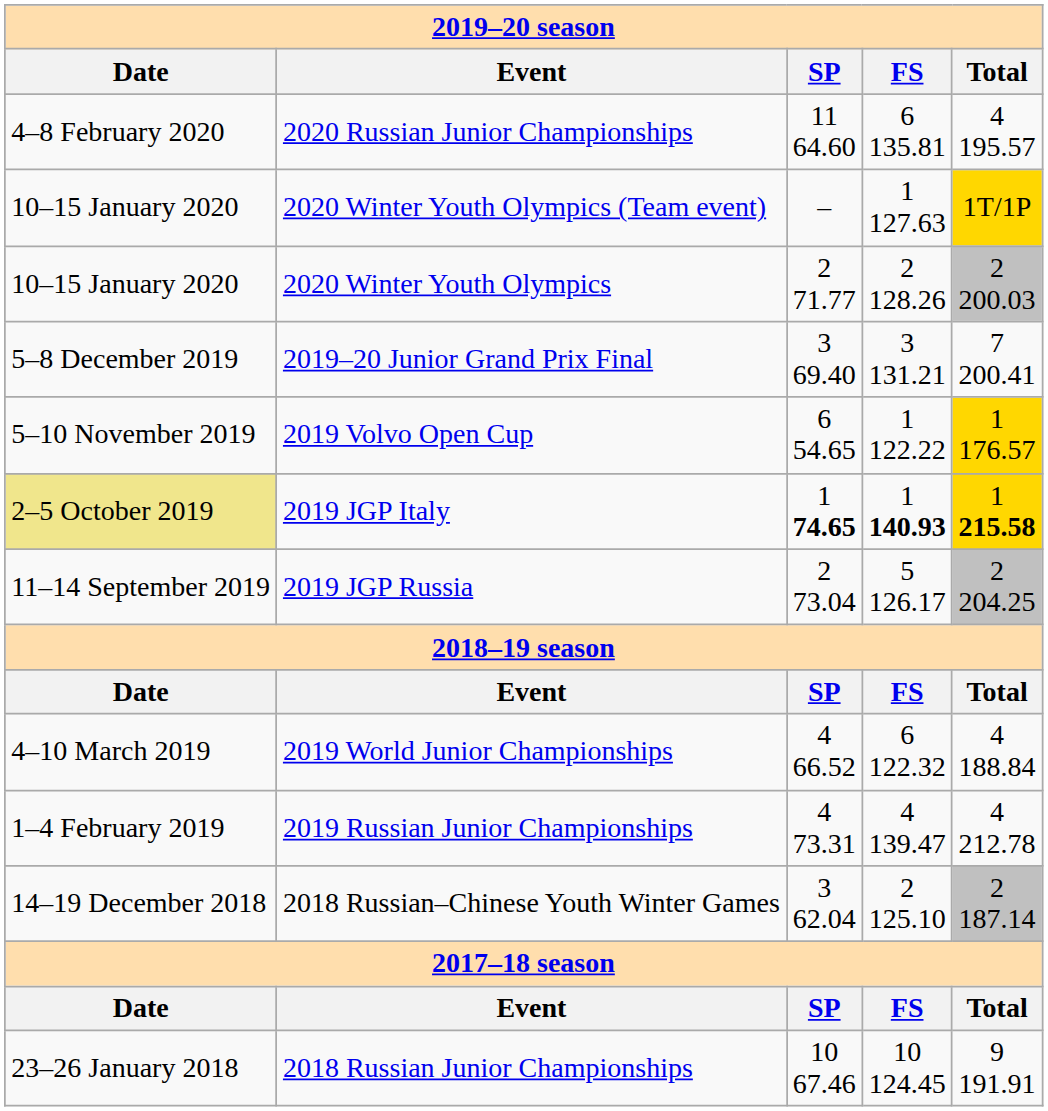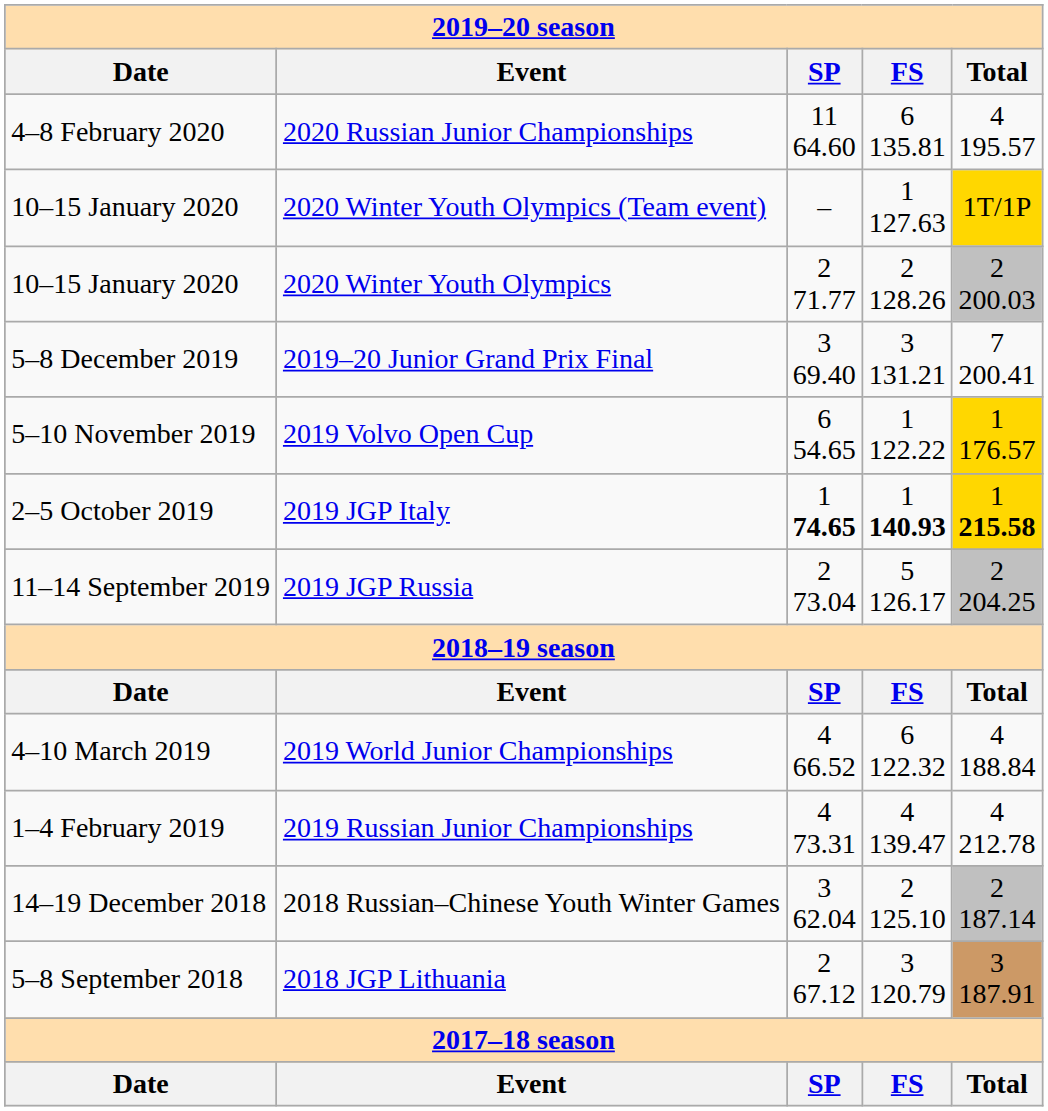 <table class="wikitable">
 <tr>
 <td colspan="5" style="background-color: #ffdead; " align="center"><a href='#'><strong>2019–20 season</strong></a></td>
 </tr>
 <tr>
 <th>Date</th>
 <th>Event</th>
 <th><a href='#'>SP</a></th>
 <th><a href='#'>FS</a></th>
 <th>Total</th>
 </tr>
 <tr>
 <td>4–8 February 2020</td>
 <td><a href='#'>2020 Russian Junior Championships</a></td>
 <td align=center>11 <br> 64.60</td>
 <td align=center>6 <br> 135.81</td>
 <td align=center>4 <br> 195.57</td>
 </tr>
 <tr>
 <td>10–15 January 2020</td>
 <td><a href='#'>2020 Winter Youth Olympics (Team event)</a></td>
 <td align=center>–</td>
 <td align=center>1 <br> 127.63</td>
 <td align=center bgcolor=gold>1T/1P</td>
 </tr>
 <tr>
 <td>10–15 January 2020</td>
 <td><a href='#'>2020 Winter Youth Olympics</a></td>
 <td align=center>2 <br> 71.77</td>
 <td align=center>2 <br> 128.26</td>
 <td align=center bgcolor=silver>2 <br> 200.03</td>
 </tr>
 <tr>
 <td>5–8 December 2019</td>
 <td><a href='#'>2019–20 Junior Grand Prix Final</a></td>
 <td align=center>3 <br> 69.40</td>
 <td align=center>3 <br> 131.21</td>
 <td align=center>7 <br> 200.41</td>
 </tr>
 <tr>
 <td>5–10 November 2019</td>
 <td><a href='#'>2019 Volvo Open Cup</a></td>
 <td align=center>6 <br> 54.65</td>
 <td align=center>1 <br> 122.22</td>
 <td align=center bgcolor=gold>1 <br> 176.57</td>
 </tr>
 <tr>
-<td style="background: khaki;">2–5 October 2019</td>
+<td>2–5 October 2019</td>
 <td><a href='#'>2019 JGP Italy</a></td>
 <td align=center>1 <br><strong>74.65</strong></td>
 <td align=center>1 <br><strong>140.93</strong></td>
 <td align=center bgcolor=gold>1 <br><strong>215.58</strong></td>
 </tr>
 <tr>
 <td>11–14 September 2019</td>
 <td><a href='#'>2019 JGP Russia</a></td>
 <td align=center>2 <br> 73.04</td>
 <td align=center>5 <br> 126.17</td>
 <td align=center bgcolor=silver>2 <br> 204.25</td>
 </tr>
 <tr>
 <td colspan="5" style="background-color: #ffdead; " align="center"><a href='#'><strong>2018–19 season</strong></a></td>
 </tr>
 <tr>
 <th>Date</th>
 <th>Event</th>
 <th><a href='#'>SP</a></th>
 <th><a href='#'>FS</a></th>
 <th>Total</th>
 </tr>
 <tr>
 <td>4–10 March 2019</td>
 <td><a href='#'>2019 World Junior Championships</a></td>
 <td align=center>4 <br> 66.52</td>
 <td align=center>6 <br> 122.32</td>
 <td align=center>4 <br> 188.84</td>
 </tr>
 <tr>
 <td>1–4 February 2019</td>
 <td><a href='#'>2019 Russian Junior Championships</a></td>
 <td align=center>4 <br> 73.31</td>
 <td align=center>4 <br> 139.47</td>
 <td align=center>4 <br> 212.78</td>
 </tr>
 <tr>
 <td>14–19 December 2018</td>
 <td>2018 Russian–Chinese Youth Winter Games</td>
 <td align=center>3 <br> 62.04</td>
 <td align=center>2 <br> 125.10</td>
 <td align=center bgcolor=silver>2 <br> 187.14</td>
 </tr>
 <tr>
+<td>5–8 September 2018</td>
+<td><a href='#'>2018 JGP Lithuania</a></td>
+<td align=center>2 <br> 67.12</td>
+<td align=center>3 <br> 120.79</td>
+<td align=center bgcolor=cc9966>3 <br> 187.91</td>
+</tr>
+<tr>
 <td colspan="5" style="background-color: #ffdead; " align="center"><a href='#'><strong>2017–18 season</strong></a></td>
 </tr>
 <tr>
 <th>Date</th>
 <th>Event</th>
 <th><a href='#'>SP</a></th>
 <th><a href='#'>FS</a></th>
 <th>Total</th>
 </tr>
-<tr>
-<td>23–26 January 2018</td>
-<td><a href='#'>2018 Russian Junior Championships</a></td>
-<td align=center>10 <br> 67.46</td>
-<td align=center>10 <br> 124.45</td>
-<td align=center>9 <br> 191.91</td>
-</tr>
 </table>
